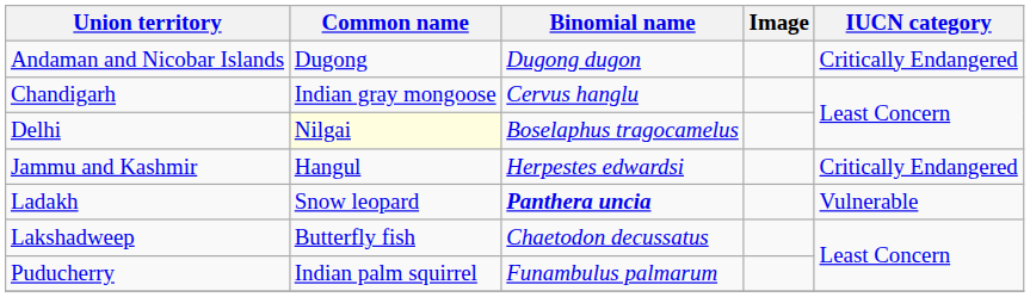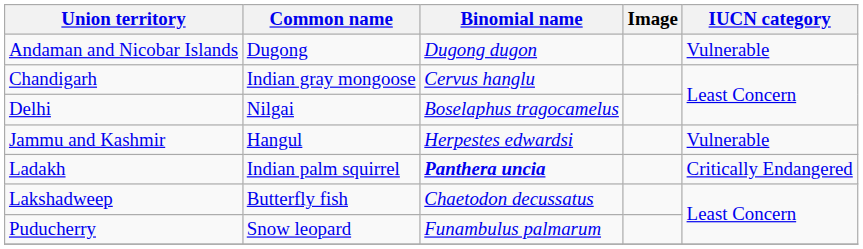 <table class="wikitable sortable">
 <tr>
 <th><a href='#'>Union territory</a></th>
 <th><a href='#'>Common name</a></th>
 <th><a href='#'>Binomial name</a></th>
 <th>Image</th>
 <th><a href='#'>IUCN category</a></th>
 </tr>
 <tr>
 <td><a href='#'>Andaman and Nicobar Islands</a></td>
 <td><a href='#'>Dugong</a></td>
 <td><em><a href='#'>Dugong dugon</a></em></td>
 <td></td>
-<td><a href='#'>Critically Endangered</a></td>
+<td><a href='#'>Vulnerable</a></td>
 </tr>
 <tr>
 <td><a href='#'>Chandigarh</a></td>
 <td><a href='#'>Indian gray mongoose</a></td>
 <td><em><a href='#'>Cervus hanglu</a></em></td>
 <td></td>
 <td rowspan="2"><a href='#'>Least Concern</a></td>
 </tr>
 <tr>
 <td><a href='#'>Delhi</a></td>
-<td style="background: lightyellow;"><a href='#'>Nilgai</a></td>
+<td><a href='#'>Nilgai</a></td>
 <td><em><a href='#'>Boselaphus tragocamelus</a></em></td>
 <td></td>
 </tr>
 <tr>
 <td><a href='#'>Jammu and Kashmir</a></td>
 <td><a href='#'>Hangul</a></td>
 <td><em><a href='#'>Herpestes edwardsi</a></em></td>
 <td></td>
-<td><a href='#'>Critically Endangered</a></td>
+<td><a href='#'>Vulnerable</a></td>
 </tr>
 <tr>
 <td><a href='#'>Ladakh</a></td>
-<td><a href='#'>Snow leopard</a></td>
+<td><a href='#'>Indian palm squirrel</a></td>
 <td><strong><em><a href='#'>Panthera uncia</a></em></strong></td>
 <td></td>
-<td><a href='#'>Vulnerable</a></td>
+<td><a href='#'>Critically Endangered</a></td>
 </tr>
 <tr>
 <td><a href='#'>Lakshadweep</a></td>
 <td><a href='#'>Butterfly fish</a></td>
 <td><em><a href='#'>Chaetodon decussatus</a></em></td>
 <td></td>
 <td rowspan="2"><a href='#'>Least Concern</a></td>
 </tr>
 <tr>
 <td><a href='#'>Puducherry</a></td>
-<td><a href='#'>Indian palm squirrel</a></td>
+<td><a href='#'>Snow leopard</a></td>
 <td><em><a href='#'>Funambulus palmarum</a></em></td>
 <td></td>
 </tr>
 <tr>
 </tr>
 </table>
